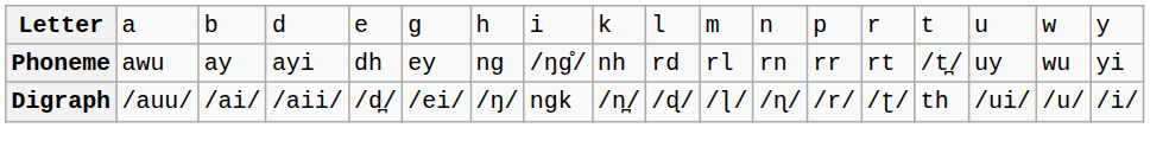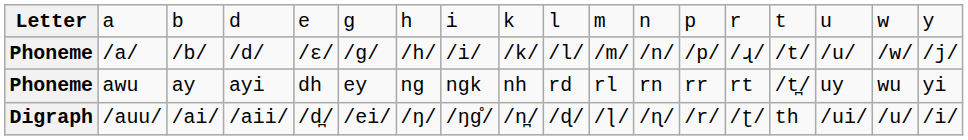 <table class="wikitable mw-collapsible">
 <tr>
 <th>Letter</th>
 <td>a</td>
 <td>b</td>
 <td>d</td>
 <td>e</td>
 <td>g</td>
 <td>h</td>
 <td>i</td>
 <td>k</td>
 <td>l</td>
 <td>m</td>
 <td>n</td>
 <td>p</td>
 <td>r</td>
 <td>t</td>
 <td>u</td>
 <td>w</td>
 <td>y</td>
 </tr>
 <tr>
 <th>Phoneme</th>
+<td>/a/</td>
+<td>/b/</td>
+<td>/d/</td>
+<td>/ɛ/</td>
+<td>/g/</td>
+<td>/h/</td>
+<td>/i/</td>
+<td>/k/</td>
+<td>/l/</td>
+<td>/m/</td>
+<td>/n/</td>
+<td>/p/</td>
+<td>/ɻ/</td>
+<td>/t/</td>
+<td>/u/</td>
+<td>/w/</td>
+<td>/j/</td>
+</tr>
+<tr>
+<th>Phoneme</th>
 <td>awu</td>
 <td>ay</td>
 <td>ayi</td>
 <td>dh</td>
 <td>ey</td>
 <td>ng</td>
-<td>/ŋɡ̊/</td>
+<td>ngk</td>
 <td>nh</td>
 <td>rd</td>
 <td>rl</td>
 <td>rn</td>
 <td>rr</td>
 <td>rt</td>
 <td>/t̪/</td>
 <td>uy</td>
 <td>wu</td>
 <td>yi</td>
 </tr>
 <tr>
 <th>Digraph</th>
 <td>/auu/</td>
 <td>/ai/</td>
 <td>/aii/</td>
 <td>/d̪/</td>
 <td>/ei/</td>
 <td>/ŋ/</td>
-<td>ngk</td>
+<td>/ŋɡ̊/</td>
 <td>/n̪/</td>
 <td>/ɖ/</td>
 <td>/ɭ/</td>
 <td>/ɳ/</td>
 <td>/r/</td>
 <td>/ʈ/</td>
 <td>th</td>
 <td>/ui/</td>
 <td>/u/</td>
 <td>/i/</td>
 </tr>
 </table>
